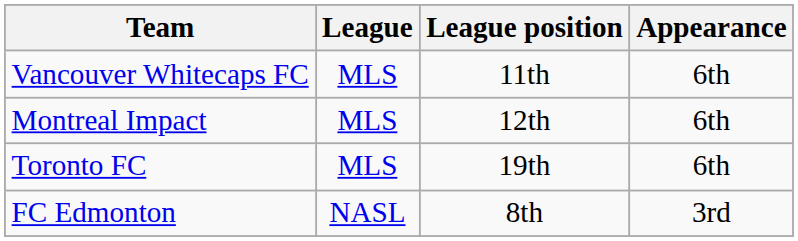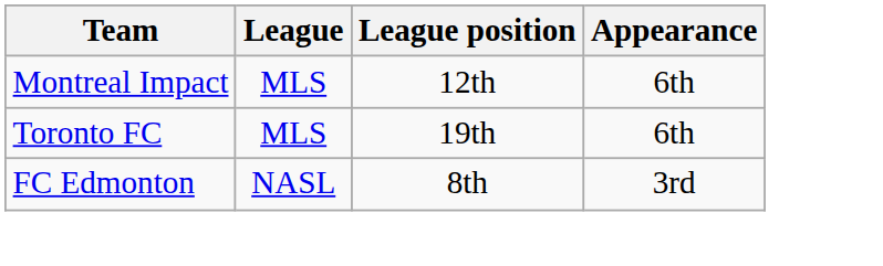 <table class="wikitable" style="text-align:center">
 <tr>
 <th>Team</th>
 <th>League</th>
 <th>League position</th>
 <th>Appearance</th>
-</tr>
-<tr>
-<td align="left"><a href='#'>Vancouver Whitecaps FC</a></td>
-<td><a href='#'>MLS</a></td>
-<td>11th</td>
-<td>6th</td>
 </tr>
 <tr>
 <td align="left"><a href='#'>Montreal Impact</a></td>
 <td><a href='#'>MLS</a></td>
 <td>12th</td>
 <td>6th</td>
 </tr>
 <tr>
 <td align="left"><a href='#'>Toronto FC</a></td>
 <td><a href='#'>MLS</a></td>
 <td>19th</td>
 <td>6th</td>
 </tr>
 <tr>
 <td align="left"><a href='#'>FC Edmonton</a></td>
 <td><a href='#'>NASL</a></td>
 <td>8th</td>
 <td>3rd</td>
 </tr>
 </table>
